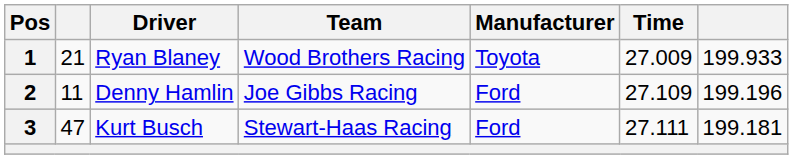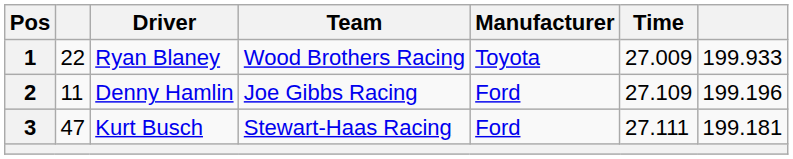 <table class="wikitable" style="font-size:95%">
 <tr>
 <th>Pos</th>
 <th></th>
 <th>Driver</th>
 <th>Team</th>
 <th>Manufacturer</th>
 <th>Time</th>
 <th></th>
 </tr>
 <tr>
 <th>1</th>
-<td>21</td>
+<td>22</td>
 <td><a href='#'>Ryan Blaney</a></td>
 <td><a href='#'>Wood Brothers Racing</a></td>
 <td><a href='#'>Toyota</a></td>
 <td>27.009</td>
 <td>199.933</td>
 </tr>
 <tr>
 <th>2</th>
 <td>11</td>
 <td><a href='#'>Denny Hamlin</a></td>
 <td><a href='#'>Joe Gibbs Racing</a></td>
 <td><a href='#'>Ford</a></td>
 <td>27.109</td>
 <td>199.196</td>
 </tr>
 <tr>
 <th>3</th>
 <td>47</td>
 <td><a href='#'>Kurt Busch</a></td>
 <td><a href='#'>Stewart-Haas Racing</a></td>
 <td><a href='#'>Ford</a></td>
 <td>27.111</td>
 <td>199.181</td>
 </tr>
 <tr>
 <th colspan="7"></th>
 </tr>
 </table>
